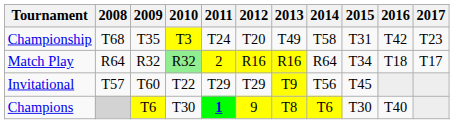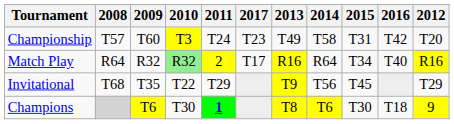 <table class="wikitable" style="text-align:center;">
 <tr>
 <th>Tournament</th>
 <th>2008</th>
 <th>2009</th>
 <th>2010</th>
 <th>2011</th>
-<th>2012</th>
+<th>2017</th>
 <th>2013</th>
 <th>2014</th>
 <th>2015</th>
 <th>2016</th>
-<th>2017</th>
+<th>2012</th>
 </tr>
 <tr>
 <td align="left"><a href='#'>Championship</a></td>
-<td>T68</td>
-<td>T35</td>
+<td>T57</td>
+<td>T60</td>
 <td style="background:yellow;">T3</td>
 <td>T24</td>
-<td>T20</td>
+<td>T23</td>
 <td>T49</td>
 <td>T58</td>
 <td>T31</td>
 <td>T42</td>
-<td>T23</td>
+<td>T20</td>
 </tr>
 <tr>
 <td align="left"><a href='#'>Match Play</a></td>
 <td>R64</td>
 <td>R32</td>
 <td style="background: lightgreen;">R32</td>
 <td style="background:yellow;">2</td>
-<td style="background:yellow;">R16</td>
+<td>T17</td>
 <td style="background:yellow;">R16</td>
 <td>R64</td>
 <td>T34</td>
-<td>T18</td>
-<td>T17</td>
+<td>T40</td>
+<td style="background:yellow;">R16</td>
 </tr>
 <tr>
 <td align="left"><a href='#'>Invitational</a></td>
-<td>T57</td>
-<td>T60</td>
+<td>T68</td>
+<td>T35</td>
 <td>T22</td>
 <td>T29</td>
-<td>T29</td>
+<td style="background:#eeeeee;"></td>
 <td style="background:yellow;">T9</td>
 <td>T56</td>
 <td>T45</td>
 <td style="background:#eeeeee;"></td>
-<td style="background:#eeeeee;"></td>
+<td>T29</td>
 </tr>
 <tr>
 <td align="left"><a href='#'>Champions</a></td>
 <td style="background:#D3D3D3;"></td>
 <td style="background:yellow;">T6</td>
 <td>T30</td>
 <td style="background:lime;"><strong><a href='#'>1</a></strong></td>
-<td style="background:yellow;">9</td>
+<td style="background:#eeeeee;"></td>
 <td style="background:yellow;">T8</td>
 <td style="background:yellow;">T6</td>
 <td>T30</td>
-<td>T40</td>
-<td style="background:#eeeeee;"></td>
+<td>T18</td>
+<td style="background:yellow;">9</td>
 </tr>
 </table>
